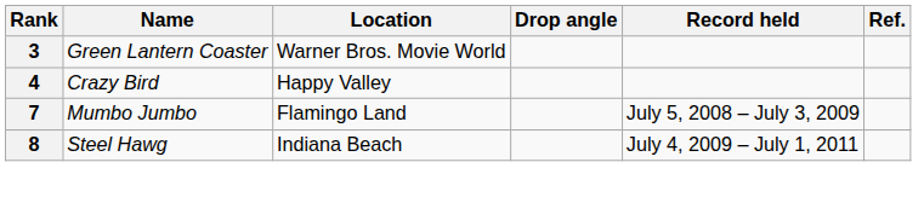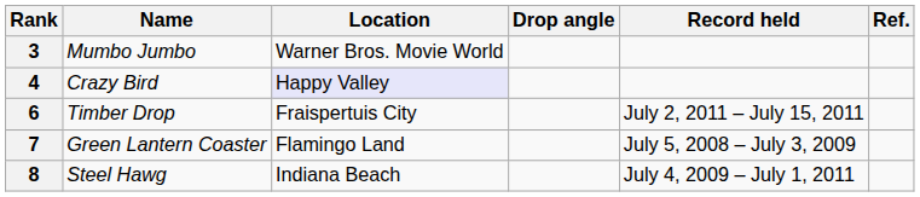 <table class="wikitable plainrowheaders sortable">
 <tr>
 <th scope="col">Rank</th>
 <th scope="col">Name</th>
 <th scope="col">Location</th>
 <th scope="col">Drop angle</th>
 <th scope="col">Record held</th>
 <th scope="col">Ref.</th>
 </tr>
 <tr>
 <th scope="row">3</th>
-<td><em>Green Lantern Coaster</em></td>
+<td><em>Mumbo Jumbo</em></td>
 <td>Warner Bros. Movie World</td>
 <td></td>
 <td></td>
 <td style="text-align:center"></td>
 </tr>
 <tr>
 <th scope="row">4</th>
 <td><em>Crazy Bird</em></td>
-<td>Happy Valley</td>
+<td style="background: lavender;">Happy Valley</td>
 <td></td>
 <td></td>
 <td style="text-align:center"></td>
 </tr>
 <tr>
+<th scope="row">6</th>
+<td><em>Timber Drop</em></td>
+<td>Fraispertuis City</td>
+<td></td>
+<td>July 2, 2011 – July 15, 2011</td>
+<td style="text-align:center"></td>
+</tr>
+<tr>
 <th scope="row">7</th>
-<td><em>Mumbo Jumbo</em></td>
+<td><em>Green Lantern Coaster</em></td>
 <td>Flamingo Land</td>
 <td></td>
 <td>July 5, 2008 – July 3, 2009</td>
 <td style="text-align:center"></td>
 </tr>
 <tr>
 <th scope="row">8</th>
 <td><em>Steel Hawg</em></td>
 <td>Indiana Beach</td>
 <td></td>
 <td>July 4, 2009 – July 1, 2011</td>
 <td style="text-align:center"></td>
 </tr>
 </table>
